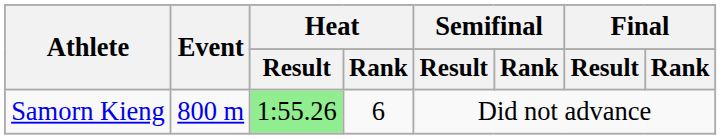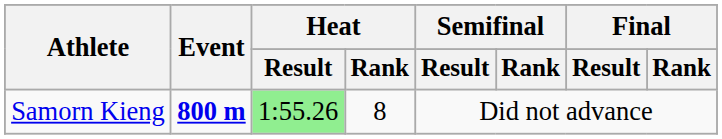 <table class=wikitable style="font-size:90%">
 <tr>
 <th rowspan="2">Athlete</th>
 <th rowspan="2">Event</th>
 <th colspan="2">Heat</th>
 <th colspan="2">Semifinal</th>
 <th colspan="2">Final</th>
 </tr>
 <tr style="font-size:95%">
 <th>Result</th>
 <th>Rank</th>
 <th>Result</th>
 <th>Rank</th>
 <th>Result</th>
 <th>Rank</th>
 </tr>
 <tr align=center>
 <td align=left><a href='#'>Samorn Kieng</a></td>
-<td align=left><a href='#'>800 m</a></td>
+<td align=left><strong><a href='#'>800 m</a></strong></td>
 <td style="background: lightgreen;">1:55.26</td>
-<td>6</td>
+<td>8</td>
 <td colspan=4>Did not advance</td>
 </tr>
 </table>
